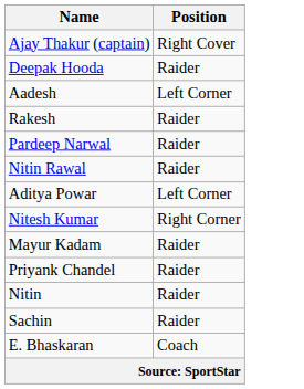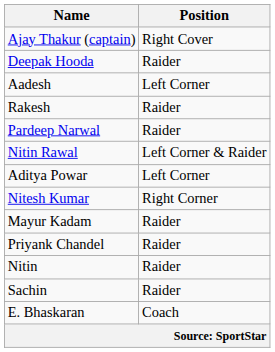 <table class="wikitable sortable" style="text-align: left">
 <tr>
 <th style="text-align:center;">Name</th>
 <th style="text-align:center;">Position</th>
 </tr>
 <tr>
 <td><a href='#'>Ajay Thakur</a> (<a href='#'>captain</a>)</td>
 <td>Right Cover</td>
 </tr>
 <tr>
 <td><a href='#'>Deepak Hooda</a></td>
 <td>Raider</td>
 </tr>
 <tr>
 <td>Aadesh</td>
 <td>Left Corner</td>
 </tr>
 <tr>
 <td>Rakesh</td>
 <td>Raider</td>
 </tr>
 <tr>
 <td><a href='#'>Pardeep Narwal</a></td>
 <td>Raider</td>
 </tr>
 <tr>
 <td><a href='#'>Nitin Rawal</a></td>
-<td>Raider</td>
+<td>Left Corner & Raider</td>
 </tr>
 <tr>
 <td>Aditya Powar</td>
 <td>Left Corner</td>
 </tr>
 <tr>
 <td><a href='#'>Nitesh Kumar</a></td>
 <td>Right Corner</td>
 </tr>
 <tr>
 <td>Mayur Kadam</td>
 <td>Raider</td>
 </tr>
 <tr>
 <td>Priyank Chandel</td>
 <td>Raider</td>
 </tr>
 <tr>
 <td>Nitin</td>
 <td>Raider</td>
 </tr>
 <tr>
 <td>Sachin</td>
 <td>Raider</td>
 </tr>
 <tr>
 <td>E. Bhaskaran</td>
 <td>Coach</td>
 </tr>
 <tr>
 <th colspan="6" style="text-align:right;"><small>Source: SportStar</small></th>
 </tr>
 </table>
